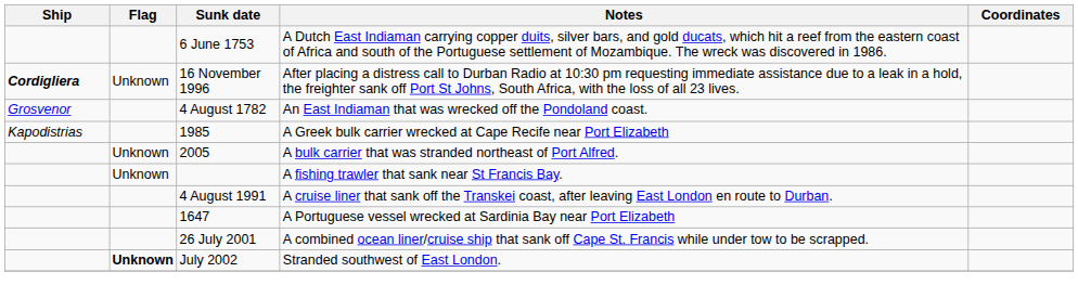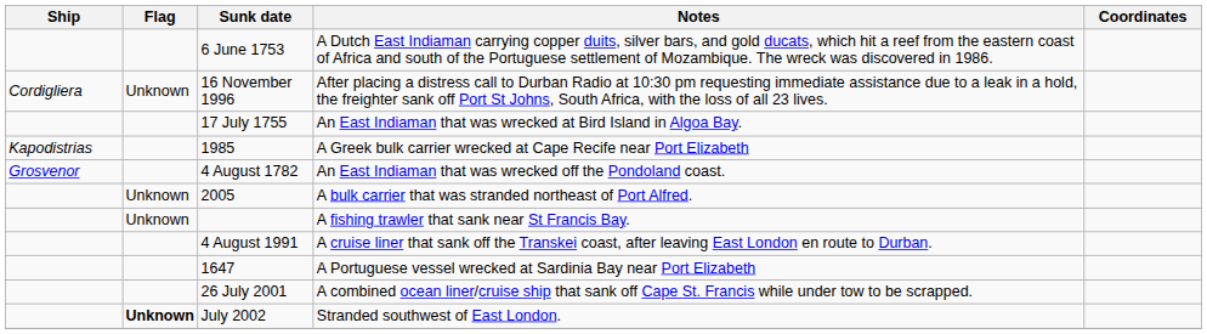 <table class=wikitable | style = "width:100%">
 <tr>
 <th style="width:10%">Ship</th>
 <th>Flag</th>
 <th style="width:10%">Sunk date</th>
 <th style="width:70%">Notes</th>
 <th style="width:10%">Coordinates</th>
 </tr>
 <tr>
 <td></td>
 <td></td>
 <td>6 June 1753</td>
 <td>A Dutch <a href='#'>East Indiaman</a> carrying copper <a href='#'>duits</a>, silver bars, and gold <a href='#'>ducats</a>, which hit a reef  from the eastern coast of Africa and  south of the Portuguese settlement of Mozambique. The wreck was discovered in 1986.</td>
 <td></td>
 </tr>
 <tr>
-<td><strong><em>Cordigliera</em></strong></td>
+<td><em>Cordigliera</em></td>
 <td>Unknown</td>
 <td>16 November 1996</td>
 <td>After placing a distress call to Durban Radio at 10:30 pm requesting immediate assistance due to a leak in a hold, the freighter sank off <a href='#'>Port St Johns</a>, South Africa, with the loss of all 23 lives.</td>
+<td></td>
+</tr>
+<tr>
+<td></td>
+<td></td>
+<td>17 July 1755</td>
+<td>An <a href='#'>East Indiaman</a> that was wrecked at Bird Island in <a href='#'>Algoa Bay</a>.</td>
+<td></td>
+</tr>
+<tr>
+<td><em>Kapodistrias</em></td>
+<td></td>
+<td>1985</td>
+<td>A Greek bulk carrier wrecked at Cape Recife near <a href='#'>Port Elizabeth</a></td>
 <td></td>
 </tr>
 <tr>
 <td><a href='#'><em>Grosvenor</em></a></td>
 <td></td>
 <td>4 August 1782</td>
 <td>An <a href='#'>East Indiaman</a> that was wrecked off the <a href='#'>Pondoland</a> coast.</td>
-<td></td>
-</tr>
-<tr>
-<td><em>Kapodistrias</em></td>
-<td></td>
-<td>1985</td>
-<td>A Greek bulk carrier wrecked at Cape Recife near <a href='#'>Port Elizabeth</a></td>
 <td></td>
 </tr>
 <tr>
 <td></td>
 <td>Unknown</td>
 <td>2005</td>
 <td>A <a href='#'>bulk carrier</a> that was stranded northeast of <a href='#'>Port Alfred</a>.</td>
 <td></td>
 </tr>
 <tr>
 <td></td>
 <td>Unknown</td>
 <td></td>
 <td>A <a href='#'>fishing trawler</a> that sank near <a href='#'>St Francis Bay</a>.</td>
 <td></td>
 </tr>
 <tr>
 <td></td>
 <td></td>
 <td>4 August 1991</td>
 <td>A <a href='#'>cruise liner</a> that sank off the <a href='#'>Transkei</a> coast, after leaving <a href='#'>East London</a> en route to <a href='#'>Durban</a>.</td>
 <td></td>
 </tr>
 <tr>
 <td></td>
 <td></td>
 <td>1647</td>
 <td>A Portuguese vessel wrecked at Sardinia Bay near <a href='#'>Port Elizabeth</a></td>
 <td></td>
 </tr>
 <tr>
 <td></td>
 <td></td>
 <td>26 July 2001</td>
 <td>A combined <a href='#'>ocean liner</a>/<a href='#'>cruise ship</a> that sank off <a href='#'>Cape St. Francis</a> while under tow to be scrapped.</td>
 <td></td>
 </tr>
 <tr>
 <td></td>
 <td><strong>Unknown</strong></td>
 <td>July 2002</td>
 <td>Stranded southwest of <a href='#'>East London</a>.</td>
 <td></td>
 </tr>
 <tr>
 </tr>
 </table>
